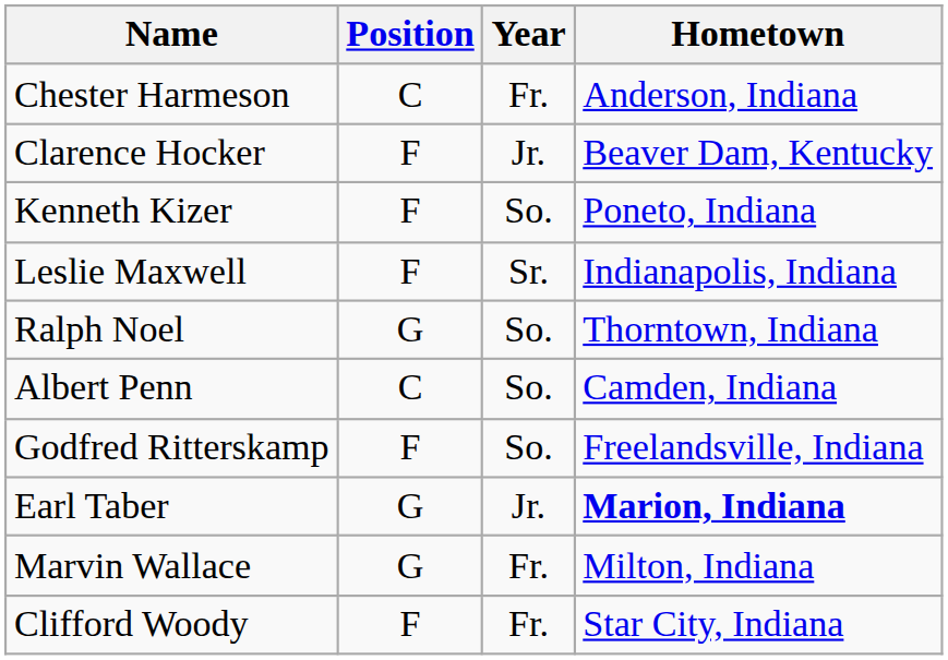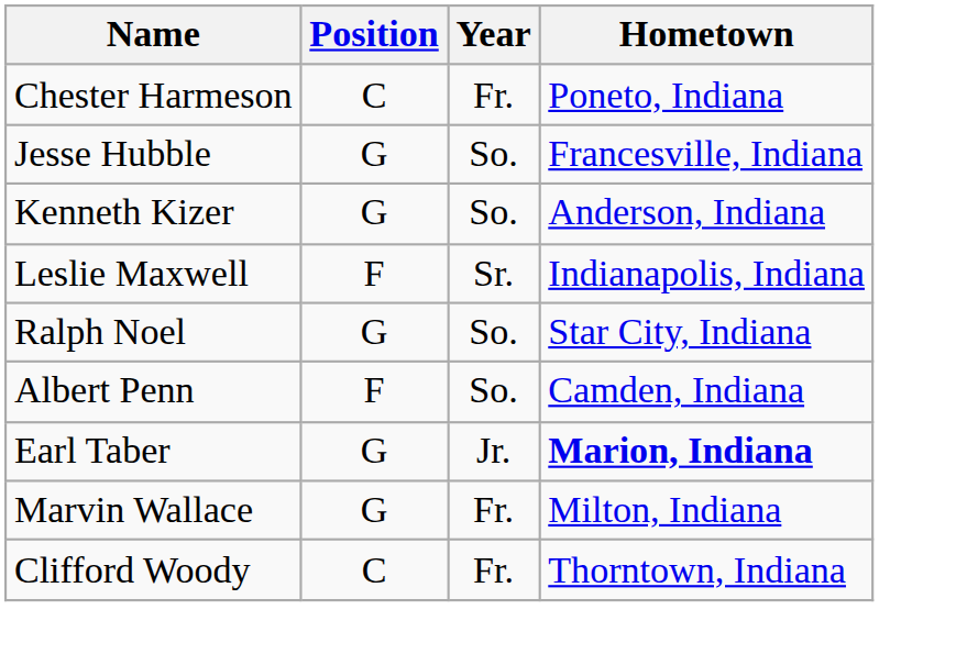 <table class="wikitable" style="text-align:center">
 <tr>
 <th>Name</th>
 <th><a href='#'>Position</a></th>
 <th>Year</th>
 <th>Hometown</th>
 </tr>
 <tr>
 <td style="text-align:left">Chester Harmeson</td>
 <td>C</td>
 <td>Fr.</td>
-<td style="text-align:left"><a href='#'>Anderson, Indiana</a></td>
+<td style="text-align:left"><a href='#'>Poneto, Indiana</a></td>
 </tr>
 <tr>
-<td style="text-align:left">Clarence Hocker</td>
-<td>F</td>
-<td>Jr.</td>
-<td style="text-align:left"><a href='#'>Beaver Dam, Kentucky</a></td>
+<td style="text-align:left">Jesse Hubble</td>
+<td>G</td>
+<td>So.</td>
+<td style="text-align:left"><a href='#'>Francesville, Indiana</a></td>
 </tr>
 <tr>
 <td style="text-align:left">Kenneth Kizer</td>
-<td>F</td>
+<td>G</td>
 <td>So.</td>
-<td style="text-align:left"><a href='#'>Poneto, Indiana</a></td>
+<td style="text-align:left"><a href='#'>Anderson, Indiana</a></td>
 </tr>
 <tr>
 <td style="text-align:left">Leslie Maxwell</td>
 <td>F</td>
 <td>Sr.</td>
 <td style="text-align:left"><a href='#'>Indianapolis, Indiana</a></td>
 </tr>
 <tr>
 <td style="text-align:left">Ralph Noel</td>
 <td>G</td>
 <td>So.</td>
-<td style="text-align:left"><a href='#'>Thorntown, Indiana</a></td>
+<td style="text-align:left"><a href='#'>Star City, Indiana</a></td>
 </tr>
 <tr>
 <td style="text-align:left">Albert Penn</td>
-<td>C</td>
+<td>F</td>
 <td>So.</td>
 <td style="text-align:left"><a href='#'>Camden, Indiana</a></td>
-</tr>
-<tr>
-<td style="text-align:left">Godfred Ritterskamp</td>
-<td>F</td>
-<td>So.</td>
-<td style="text-align:left"><a href='#'>Freelandsville, Indiana</a></td>
 </tr>
 <tr>
 <td style="text-align:left">Earl Taber</td>
 <td>G</td>
 <td>Jr.</td>
 <td style="text-align:left"><strong><a href='#'>Marion, Indiana</a></strong></td>
 </tr>
 <tr>
 <td style="text-align:left">Marvin Wallace</td>
 <td>G</td>
 <td>Fr.</td>
 <td style="text-align:left"><a href='#'>Milton, Indiana</a></td>
 </tr>
 <tr>
 <td style="text-align:left">Clifford Woody</td>
-<td>F</td>
+<td>C</td>
 <td>Fr.</td>
-<td style="text-align:left"><a href='#'>Star City, Indiana</a></td>
+<td style="text-align:left"><a href='#'>Thorntown, Indiana</a></td>
 </tr>
 </table>
